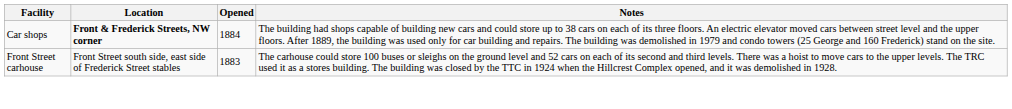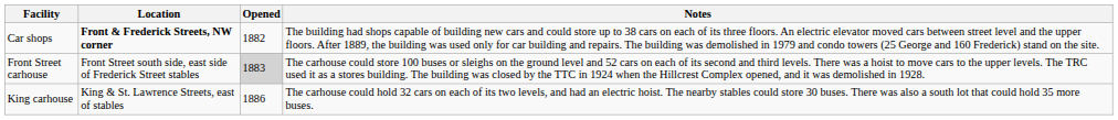 <table class="wikitable">
 <tr>
 <th>Facility</th>
 <th>Location</th>
 <th>Opened</th>
 <th>Notes</th>
 </tr>
 <tr>
 <td>Car shops</td>
 <td><strong>Front & Frederick Streets, NW corner</strong></td>
-<td>1884</td>
+<td>1882</td>
 <td>The building had shops capable of building new cars and could store up to 38 cars on each of its three floors. An electric elevator moved cars between street level and the upper floors. After 1889, the building was used only for car building and repairs. The building was demolished in 1979 and condo towers (25 George and 160 Frederick) stand on the site.</td>
 </tr>
 <tr>
 <td>Front Street carhouse</td>
 <td>Front Street south side, east side of Frederick Street stables</td>
-<td>1883</td>
+<td style="background: lightgrey;">1883</td>
 <td>The carhouse could store 100 buses or sleighs on the ground level and 52 cars on each of its second and third levels. There was a hoist to move cars to the upper levels. The TRC used it as a stores building. The building was closed by the TTC in 1924 when the Hillcrest Complex opened, and it was demolished in 1928.</td>
 </tr>
+<tr>
+<td>King carhouse</td>
+<td>King & St. Lawrence Streets, east of stables</td>
+<td>1886</td>
+<td>The carhouse could hold 32 cars on each of its two levels, and had an electric hoist. The nearby stables could store 30 buses. There was also a south lot that could hold 35 more buses.</td>
+</tr>
 </table>
